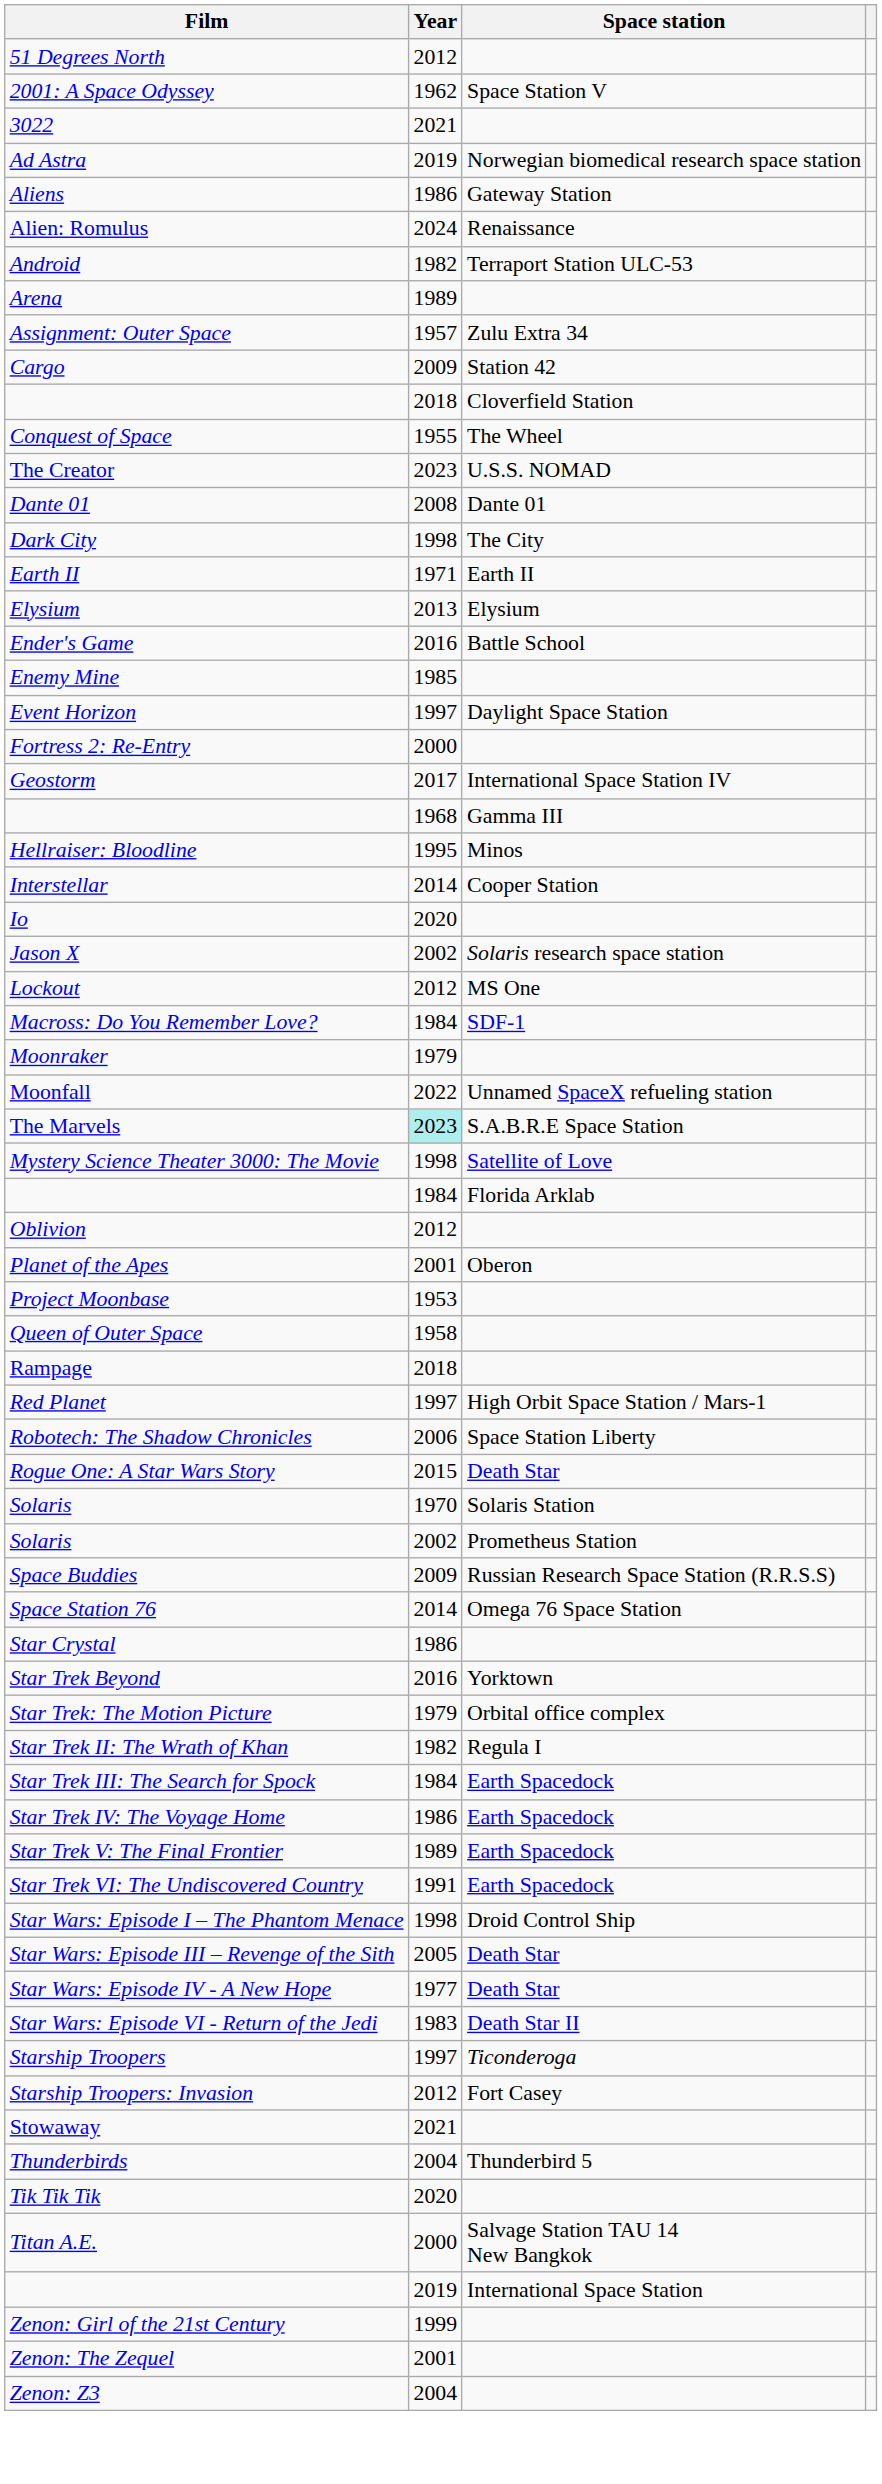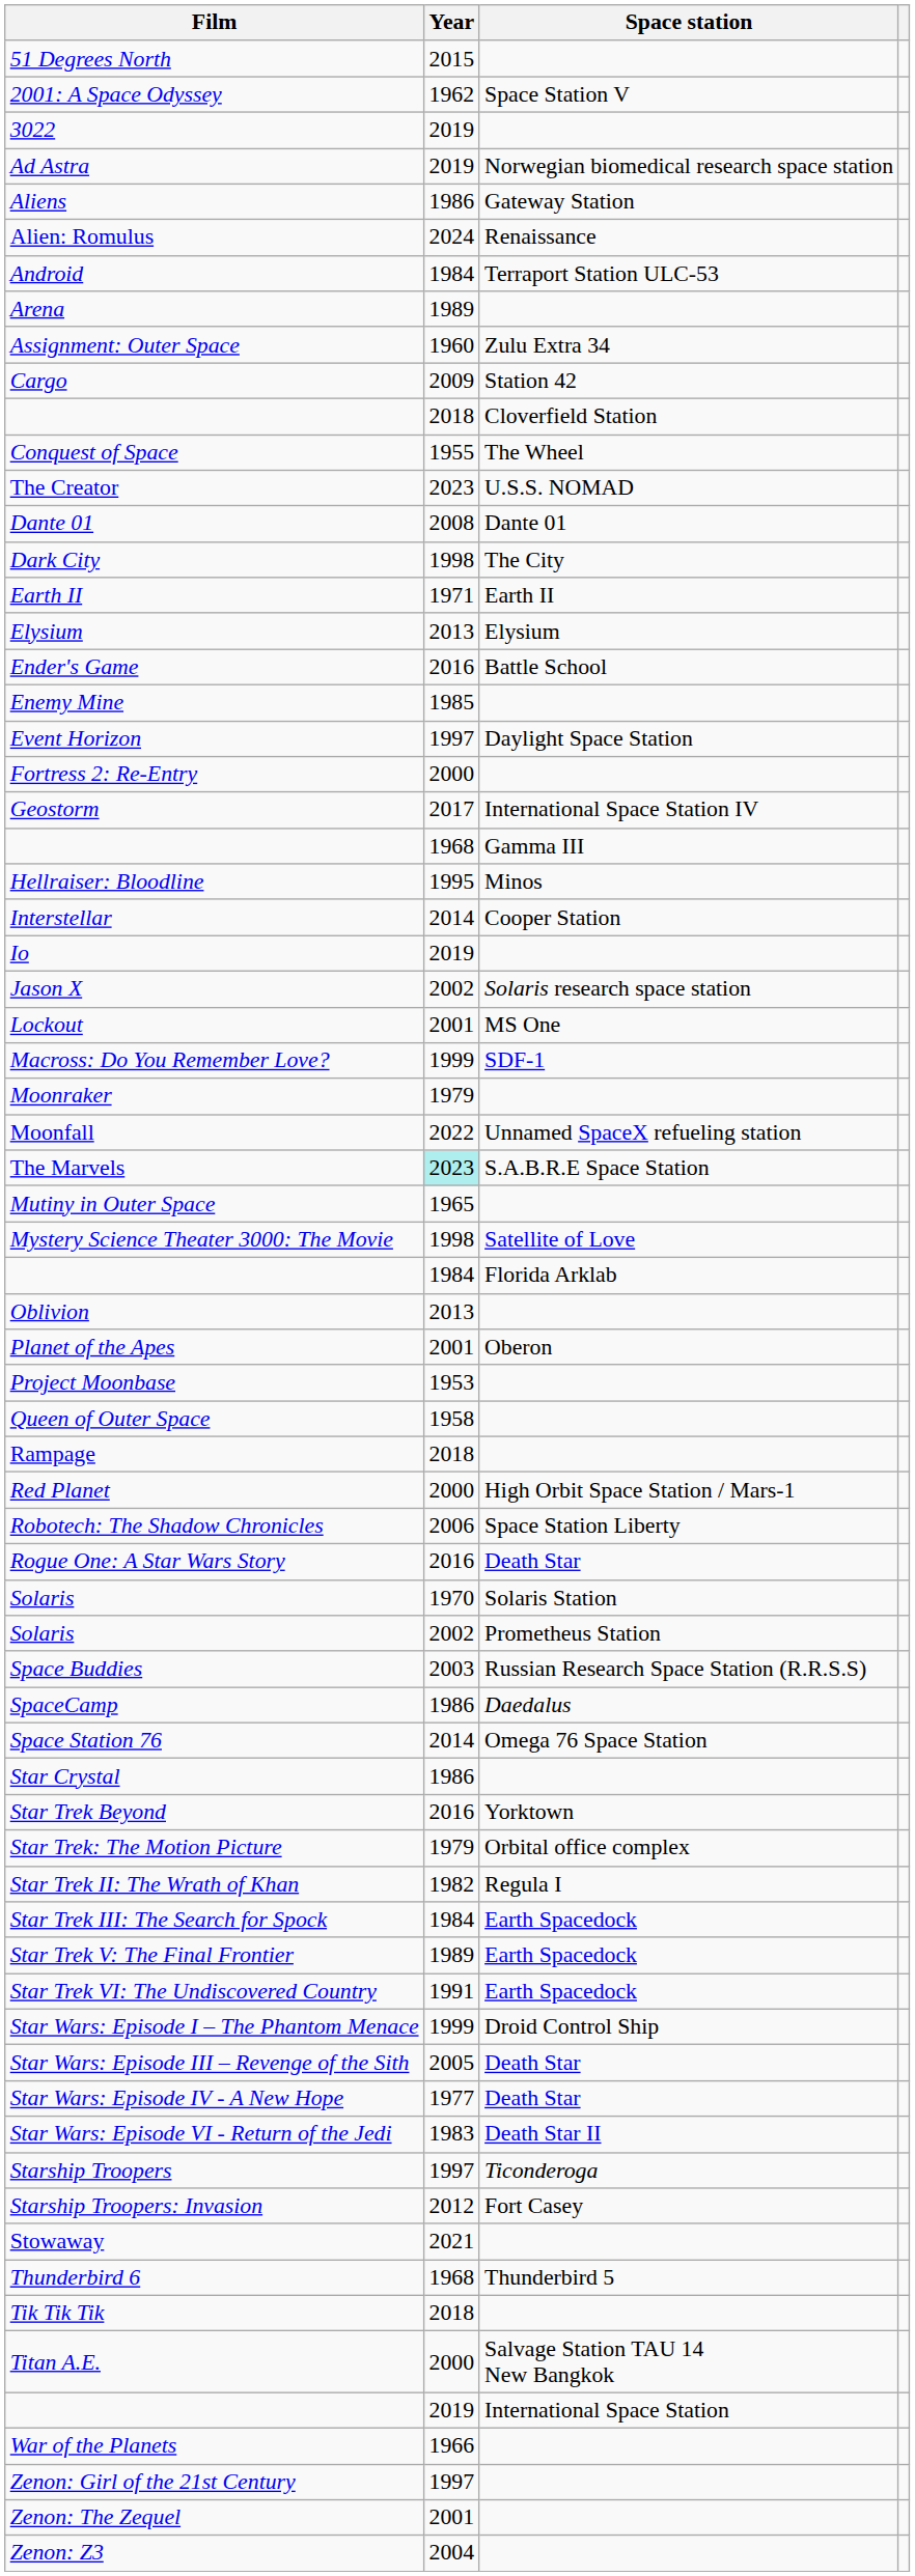 <table class="wikitable sortable">
 <tr>
 <th scope="col">Film</th>
 <th scope="col">Year</th>
 <th scope="col">Space station</th>
 <th scope="col" class="unsortable"></th>
 </tr>
 <tr>
 <td><em><a href='#'>51 Degrees North</a></em></td>
-<td>2012</td>
+<td>2015</td>
 <td></td>
 <td></td>
 </tr>
 <tr>
 <td><em><a href='#'>2001: A Space Odyssey</a></em></td>
 <td>1962</td>
 <td>Space Station V</td>
 <td></td>
 </tr>
 <tr>
 <td><em><a href='#'>3022</a></em></td>
-<td>2021</td>
+<td>2019</td>
 <td></td>
 <td></td>
 </tr>
 <tr>
 <td><em><a href='#'>Ad Astra</a></em></td>
 <td>2019</td>
 <td>Norwegian biomedical research space station</td>
 <td></td>
 </tr>
 <tr>
 <td><em><a href='#'>Aliens</a></em></td>
 <td>1986</td>
 <td>Gateway Station</td>
 <td></td>
 </tr>
 <tr>
 <td><a href='#'>Alien: Romulus</a></td>
 <td>2024</td>
 <td>Renaissance</td>
 <td></td>
 </tr>
 <tr>
 <td><em><a href='#'>Android</a></em></td>
-<td>1982</td>
+<td>1984</td>
 <td>Terraport Station ULC-53</td>
 <td></td>
 </tr>
 <tr>
 <td><em><a href='#'>Arena</a></em></td>
 <td>1989</td>
 <td></td>
 <td></td>
 </tr>
 <tr>
 <td><em><a href='#'>Assignment: Outer Space</a></em></td>
-<td>1957</td>
+<td>1960</td>
 <td>Zulu Extra 34</td>
 <td></td>
 </tr>
 <tr>
 <td><em><a href='#'>Cargo</a></em></td>
 <td>2009</td>
 <td>Station 42</td>
 <td></td>
 </tr>
 <tr>
 <td><em></em></td>
 <td>2018</td>
 <td>Cloverfield Station</td>
 <td></td>
 </tr>
 <tr>
 <td><em><a href='#'>Conquest of Space</a></em></td>
 <td>1955</td>
 <td>The Wheel</td>
 <td></td>
 </tr>
 <tr>
 <td><a href='#'>The Creator</a></td>
 <td>2023</td>
 <td>U.S.S. NOMAD</td>
 <td></td>
 </tr>
 <tr>
 <td><em><a href='#'>Dante 01</a></em></td>
 <td>2008</td>
 <td>Dante 01</td>
 <td></td>
 </tr>
 <tr>
 <td><em><a href='#'>Dark City</a></em></td>
 <td>1998</td>
 <td>The City</td>
 <td></td>
 </tr>
 <tr>
 <td><em><a href='#'>Earth II</a></em></td>
 <td>1971</td>
 <td>Earth II</td>
 <td></td>
 </tr>
 <tr>
 <td><em><a href='#'>Elysium</a></em></td>
 <td>2013</td>
 <td>Elysium</td>
 <td></td>
 </tr>
 <tr>
 <td><em><a href='#'>Ender's Game</a></em></td>
 <td>2016</td>
 <td>Battle School</td>
 <td></td>
 </tr>
 <tr>
 <td><em><a href='#'>Enemy Mine</a></em></td>
 <td>1985</td>
 <td></td>
 <td></td>
 </tr>
 <tr>
 <td><em><a href='#'>Event Horizon</a></em></td>
 <td>1997</td>
 <td>Daylight Space Station</td>
 <td></td>
 </tr>
 <tr>
 <td><em><a href='#'>Fortress 2: Re-Entry</a></em></td>
 <td>2000</td>
 <td></td>
 <td></td>
 </tr>
 <tr>
 <td><em><a href='#'>Geostorm</a></em></td>
 <td>2017</td>
 <td>International Space Station IV</td>
 <td></td>
 </tr>
 <tr>
 <td><em></em></td>
 <td>1968</td>
 <td>Gamma III</td>
 <td></td>
 </tr>
 <tr>
 <td><em><a href='#'>Hellraiser: Bloodline</a></em></td>
 <td>1995</td>
 <td>Minos</td>
 <td></td>
 </tr>
 <tr>
 <td><em><a href='#'>Interstellar</a></em></td>
 <td>2014</td>
 <td>Cooper Station</td>
 <td></td>
 </tr>
 <tr>
 <td><em><a href='#'>Io</a></em></td>
-<td>2020</td>
+<td>2019</td>
 <td></td>
 <td></td>
 </tr>
 <tr>
 <td><em><a href='#'>Jason X</a></em></td>
 <td>2002</td>
 <td><em>Solaris</em> research space station</td>
 <td></td>
 </tr>
 <tr>
 <td><em><a href='#'>Lockout</a></em></td>
-<td>2012</td>
+<td>2001</td>
 <td>MS One</td>
 <td></td>
 </tr>
 <tr>
 <td><em><a href='#'>Macross: Do You Remember Love?</a></em></td>
-<td>1984</td>
+<td>1999</td>
 <td><a href='#'>SDF-1</a></td>
 <td></td>
 </tr>
 <tr>
 <td><em><a href='#'>Moonraker</a></em></td>
 <td>1979</td>
 <td></td>
 <td></td>
 </tr>
 <tr>
 <td><a href='#'>Moonfall</a></td>
 <td>2022</td>
 <td>Unnamed <a href='#'>SpaceX</a> refueling station</td>
 <td></td>
 </tr>
 <tr>
 <td><a href='#'>The Marvels</a></td>
 <td style="background: paleturquoise;">2023</td>
 <td>S.A.B.R.E Space Station</td>
 <td></td>
 </tr>
 <tr>
+<td><em><a href='#'>Mutiny in Outer Space</a></em></td>
+<td>1965</td>
+<td></td>
+<td></td>
+</tr>
+<tr>
 <td><em><a href='#'>Mystery Science Theater 3000: The Movie</a></em></td>
 <td>1998</td>
 <td><a href='#'>Satellite of Love</a></td>
 <td></td>
 </tr>
 <tr>
 <td><em></em></td>
 <td>1984</td>
 <td>Florida Arklab</td>
 <td></td>
 </tr>
 <tr>
 <td><em><a href='#'>Oblivion</a></em></td>
-<td>2012</td>
+<td>2013</td>
 <td></td>
 <td></td>
 </tr>
 <tr>
 <td><em><a href='#'>Planet of the Apes</a></em></td>
 <td>2001</td>
 <td>Oberon</td>
 <td></td>
 </tr>
 <tr>
 <td><em><a href='#'>Project Moonbase</a></em></td>
 <td>1953</td>
 <td></td>
 <td></td>
 </tr>
 <tr>
 <td><em><a href='#'>Queen of Outer Space</a></em></td>
 <td>1958</td>
 <td></td>
 <td></td>
 </tr>
 <tr>
 <td><a href='#'>Rampage</a></td>
 <td>2018</td>
 <td></td>
 <td></td>
 </tr>
 <tr>
 <td><em><a href='#'>Red Planet</a></em></td>
-<td>1997</td>
+<td>2000</td>
 <td>High Orbit Space Station / Mars-1</td>
 <td></td>
 </tr>
 <tr>
 <td><em><a href='#'>Robotech: The Shadow Chronicles</a></em></td>
 <td>2006</td>
 <td>Space Station Liberty</td>
 <td></td>
 </tr>
 <tr>
 <td><em><a href='#'>Rogue One: A Star Wars Story</a></em></td>
-<td>2015</td>
+<td>2016</td>
 <td><a href='#'>Death Star</a></td>
 <td></td>
 </tr>
 <tr>
 <td><em><a href='#'>Solaris</a></em></td>
 <td>1970</td>
 <td>Solaris Station</td>
 <td></td>
 </tr>
 <tr>
 <td><em><a href='#'>Solaris</a></em></td>
 <td>2002</td>
 <td>Prometheus Station</td>
 <td></td>
 </tr>
 <tr>
 <td><em><a href='#'>Space Buddies</a></em></td>
-<td>2009</td>
+<td>2003</td>
 <td>Russian Research Space Station (R.R.S.S)</td>
+<td></td>
+</tr>
+<tr>
+<td><em><a href='#'>SpaceCamp</a></em></td>
+<td>1986</td>
+<td><em>Daedalus</em></td>
 <td></td>
 </tr>
 <tr>
 <td><em><a href='#'>Space Station 76</a></em></td>
 <td>2014</td>
 <td>Omega 76 Space Station</td>
 <td></td>
 </tr>
 <tr>
 <td><em><a href='#'>Star Crystal</a></em></td>
 <td>1986</td>
 <td></td>
 <td></td>
 </tr>
 <tr>
 <td><em><a href='#'>Star Trek Beyond</a></em></td>
 <td>2016</td>
 <td>Yorktown</td>
 <td></td>
 </tr>
 <tr>
 <td><em><a href='#'>Star Trek: The Motion Picture</a></em></td>
 <td>1979</td>
 <td>Orbital office complex</td>
 <td></td>
 </tr>
 <tr>
 <td><em><a href='#'>Star Trek II: The Wrath of Khan</a></em></td>
 <td>1982</td>
 <td>Regula I</td>
 <td></td>
 </tr>
 <tr>
 <td><em><a href='#'>Star Trek III: The Search for Spock</a></em></td>
 <td>1984</td>
 <td><a href='#'>Earth Spacedock</a></td>
 <td></td>
 </tr>
 <tr>
-<td><em><a href='#'>Star Trek IV: The Voyage Home</a></em></td>
-<td>1986</td>
-<td><a href='#'>Earth Spacedock</a></td>
-<td></td>
-</tr>
-<tr>
 <td><em><a href='#'>Star Trek V: The Final Frontier</a></em></td>
 <td>1989</td>
 <td><a href='#'>Earth Spacedock</a></td>
 <td></td>
 </tr>
 <tr>
 <td><em><a href='#'>Star Trek VI: The Undiscovered Country</a></em></td>
 <td>1991</td>
 <td><a href='#'>Earth Spacedock</a></td>
 <td></td>
 </tr>
 <tr>
 <td><em><a href='#'>Star Wars: Episode I – The Phantom Menace</a></em></td>
-<td>1998</td>
+<td>1999</td>
 <td>Droid Control Ship</td>
 <td></td>
 </tr>
 <tr>
 <td><em><a href='#'>Star Wars: Episode III – Revenge of the Sith</a></em></td>
 <td>2005</td>
 <td><a href='#'>Death Star</a></td>
 <td></td>
 </tr>
 <tr>
 <td><em><a href='#'>Star Wars: Episode IV - A New Hope</a></em></td>
 <td>1977</td>
 <td><a href='#'>Death Star</a></td>
 <td></td>
 </tr>
 <tr>
 <td><em><a href='#'>Star Wars: Episode VI - Return of the Jedi</a></em></td>
 <td>1983</td>
 <td><a href='#'>Death Star II</a></td>
 <td></td>
 </tr>
 <tr>
 <td><em><a href='#'>Starship Troopers</a></em></td>
 <td>1997</td>
 <td><em>Ticonderoga</em></td>
 <td></td>
 </tr>
 <tr>
 <td><em><a href='#'>Starship Troopers: Invasion</a></em></td>
 <td>2012</td>
 <td>Fort Casey</td>
 <td></td>
 </tr>
 <tr>
 <td><a href='#'>Stowaway</a></td>
 <td>2021</td>
 <td></td>
 <td></td>
 </tr>
 <tr>
-<td><em><a href='#'>Thunderbirds</a></em></td>
-<td>2004</td>
+<td><em><a href='#'>Thunderbird 6</a></em></td>
+<td>1968</td>
 <td>Thunderbird 5</td>
 <td></td>
 </tr>
 <tr>
 <td><em><a href='#'>Tik Tik Tik</a></em></td>
-<td>2020</td>
+<td>2018</td>
 <td></td>
 <td></td>
 </tr>
 <tr>
 <td><em><a href='#'>Titan A.E.</a></em></td>
 <td>2000</td>
 <td>Salvage Station TAU 14 <br> New Bangkok</td>
 <td></td>
 </tr>
 <tr>
 <td><em></em></td>
 <td>2019</td>
 <td>International Space Station</td>
 <td></td>
 </tr>
 <tr>
+<td><em><a href='#'>War of the Planets</a></em></td>
+<td>1966</td>
+<td></td>
+<td></td>
+</tr>
+<tr>
 <td><em><a href='#'>Zenon: Girl of the 21st Century</a></em></td>
-<td>1999</td>
+<td>1997</td>
 <td></td>
 <td></td>
 </tr>
 <tr>
 <td><em><a href='#'>Zenon: The Zequel</a></em></td>
 <td>2001</td>
 <td></td>
 <td></td>
 </tr>
 <tr>
 <td><em><a href='#'>Zenon: Z3</a></em></td>
 <td>2004</td>
 <td></td>
 <td></td>
 </tr>
 <tr>
 </tr>
 </table>
